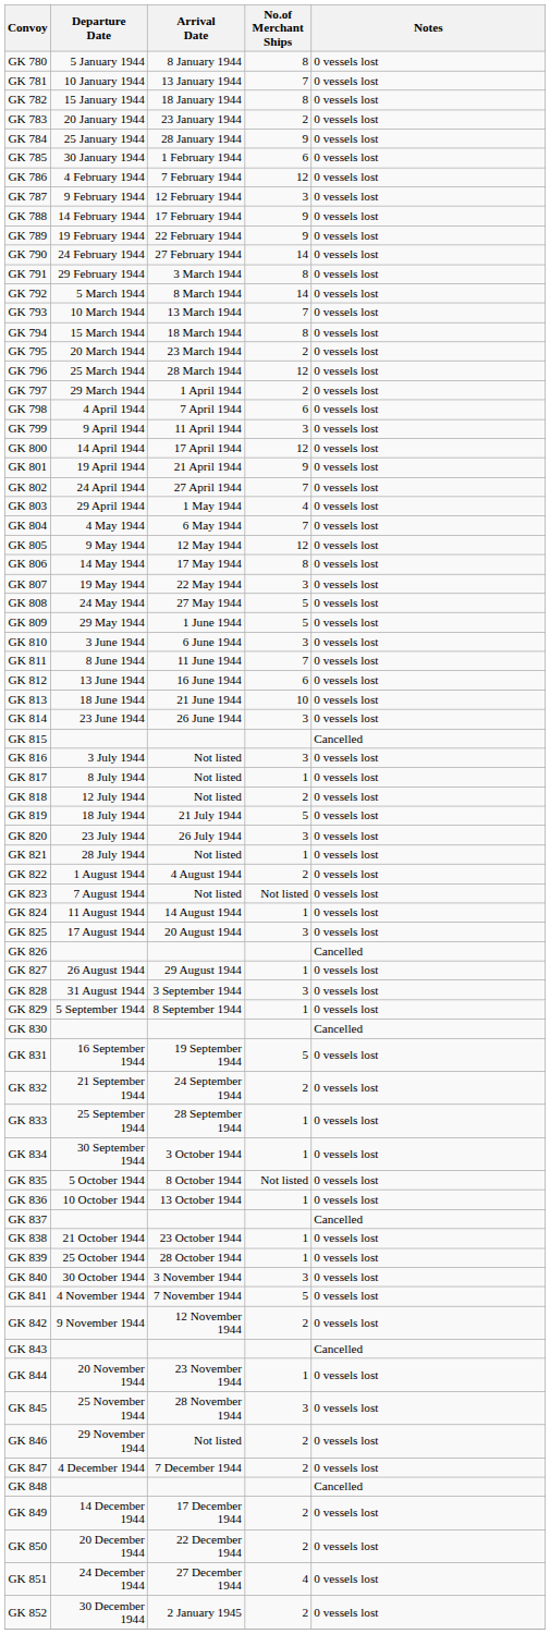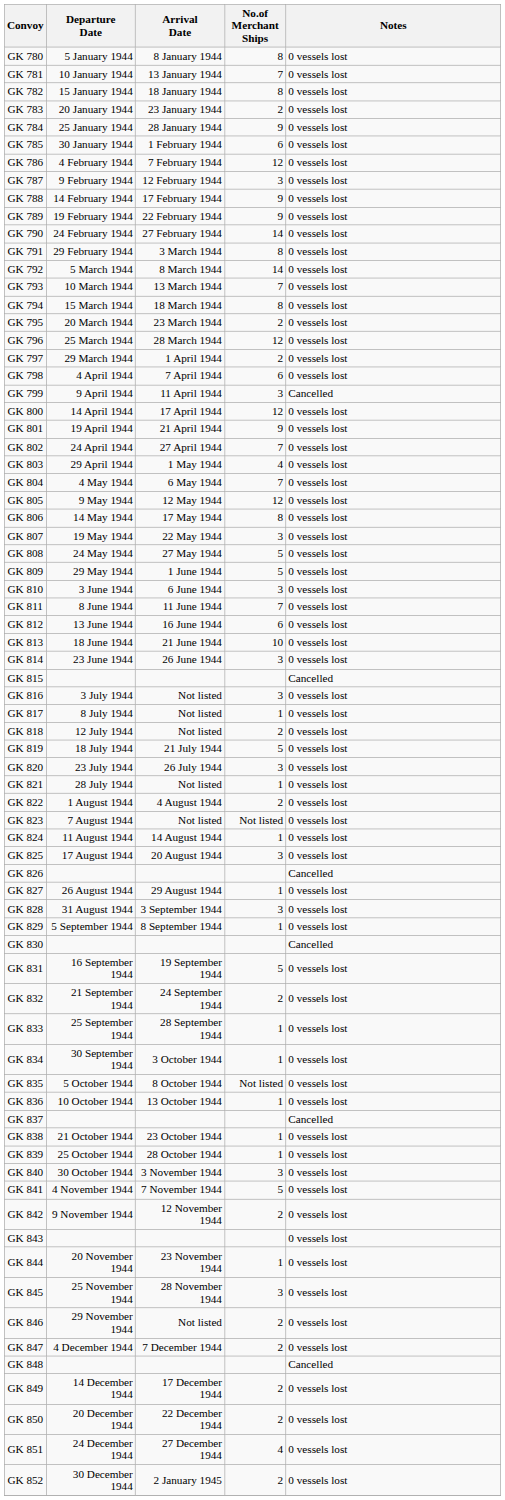 <table class="wikitable sortable">
 <tr>
 <th scope="col" width="50px">Convoy</th>
 <th scope="col" width="120px">Departure<br>Date</th>
 <th scope="col" width="120px">Arrival<br>Date</th>
 <th scope="col" width="80px">No.of Merchant Ships</th>
 <th scope="col" width="300px">Notes</th>
 </tr>
 <tr>
 <td align="center">GK 780</td>
 <td align="right">5 January 1944</td>
 <td align="right">8 January 1944</td>
 <td align="right">8</td>
 <td align="left">0 vessels lost</td>
 </tr>
 <tr>
 <td align="center">GK 781</td>
 <td align="right">10 January 1944</td>
 <td align="right">13 January 1944</td>
 <td align="right">7</td>
 <td align="left">0 vessels lost</td>
 </tr>
 <tr>
 <td align="center">GK 782</td>
 <td align="right">15 January 1944</td>
 <td align="right">18 January 1944</td>
 <td align="right">8</td>
 <td align="left">0 vessels lost</td>
 </tr>
 <tr>
 <td align="center">GK 783</td>
 <td align="right">20 January 1944</td>
 <td align="right">23 January 1944</td>
 <td align="right">2</td>
 <td align="left">0 vessels lost</td>
 </tr>
 <tr>
 <td align="center">GK 784</td>
 <td align="right">25 January 1944</td>
 <td align="right">28 January 1944</td>
 <td align="right">9</td>
 <td align="left">0 vessels lost</td>
 </tr>
 <tr>
 <td align="center">GK 785</td>
 <td align="right">30 January 1944</td>
 <td align="right">1 February 1944</td>
 <td align="right">6</td>
 <td align="left">0 vessels lost</td>
 </tr>
 <tr>
 <td align="center">GK 786</td>
 <td align="right">4 February 1944</td>
 <td align="right">7 February 1944</td>
 <td align="right">12</td>
 <td align="left">0 vessels lost</td>
 </tr>
 <tr>
 <td align="center">GK 787</td>
 <td align="right">9 February 1944</td>
 <td align="right">12 February 1944</td>
 <td align="right">3</td>
 <td align="left">0 vessels lost</td>
 </tr>
 <tr>
 <td align="center">GK 788</td>
 <td align="right">14 February 1944</td>
 <td align="right">17 February 1944</td>
 <td align="right">9</td>
 <td align="left">0 vessels lost</td>
 </tr>
 <tr>
 <td align="center">GK 789</td>
 <td align="right">19 February 1944</td>
 <td align="right">22 February 1944</td>
 <td align="right">9</td>
 <td align="left">0 vessels lost</td>
 </tr>
 <tr>
 <td align="center">GK 790</td>
 <td align="right">24 February 1944</td>
 <td align="right">27 February 1944</td>
 <td align="right">14</td>
 <td align="left">0 vessels lost</td>
 </tr>
 <tr>
 <td align="center">GK 791</td>
 <td align="right">29 February 1944</td>
 <td align="right">3 March 1944</td>
 <td align="right">8</td>
 <td align="left">0 vessels lost</td>
 </tr>
 <tr>
 <td align="center">GK 792</td>
 <td align="right">5 March 1944</td>
 <td align="right">8 March 1944</td>
 <td align="right">14</td>
 <td align="left">0 vessels lost</td>
 </tr>
 <tr>
 <td align="center">GK 793</td>
 <td align="right">10 March 1944</td>
 <td align="right">13 March 1944</td>
 <td align="right">7</td>
 <td align="left">0 vessels lost</td>
 </tr>
 <tr>
 <td align="center">GK 794</td>
 <td align="right">15 March 1944</td>
 <td align="right">18 March 1944</td>
 <td align="right">8</td>
 <td align="left">0 vessels lost</td>
 </tr>
 <tr>
 <td align="center">GK 795</td>
 <td align="right">20 March 1944</td>
 <td align="right">23 March 1944</td>
 <td align="right">2</td>
 <td align="left">0 vessels lost</td>
 </tr>
 <tr>
 <td align="center">GK 796</td>
 <td align="right">25 March 1944</td>
 <td align="right">28 March 1944</td>
 <td align="right">12</td>
 <td align="left">0 vessels lost</td>
 </tr>
 <tr>
 <td align="center">GK 797</td>
 <td align="right">29 March 1944</td>
 <td align="right">1 April 1944</td>
 <td align="right">2</td>
 <td align="left">0 vessels lost</td>
 </tr>
 <tr>
 <td align="center">GK 798</td>
 <td align="right">4 April 1944</td>
 <td align="right">7 April 1944</td>
 <td align="right">6</td>
 <td align="left">0 vessels lost</td>
 </tr>
 <tr>
 <td align="center">GK 799</td>
 <td align="right">9 April 1944</td>
 <td align="right">11 April 1944</td>
 <td align="right">3</td>
-<td align="left">0 vessels lost</td>
+<td align="left">Cancelled</td>
 </tr>
 <tr>
 <td align="center">GK 800</td>
 <td align="right">14 April 1944</td>
 <td align="right">17 April 1944</td>
 <td align="right">12</td>
 <td align="left">0 vessels lost</td>
 </tr>
 <tr>
 <td align="center">GK 801</td>
 <td align="right">19 April 1944</td>
 <td align="right">21 April 1944</td>
 <td align="right">9</td>
 <td align="left">0 vessels lost</td>
 </tr>
 <tr>
 <td align="center">GK 802</td>
 <td align="right">24 April 1944</td>
 <td align="right">27 April 1944</td>
 <td align="right">7</td>
 <td align="left">0 vessels lost</td>
 </tr>
 <tr>
 <td align="center">GK 803</td>
 <td align="right">29 April 1944</td>
 <td align="right">1 May 1944</td>
 <td align="right">4</td>
 <td align="left">0 vessels lost</td>
 </tr>
 <tr>
 <td align="center">GK 804</td>
 <td align="right">4 May 1944</td>
 <td align="right">6 May 1944</td>
 <td align="right">7</td>
 <td align="left">0 vessels lost</td>
 </tr>
 <tr>
 <td align="center">GK 805</td>
 <td align="right">9 May 1944</td>
 <td align="right">12 May 1944</td>
 <td align="right">12</td>
 <td align="left">0 vessels lost</td>
 </tr>
 <tr>
 <td align="center">GK 806</td>
 <td align="right">14 May 1944</td>
 <td align="right">17 May 1944</td>
 <td align="right">8</td>
 <td align="left">0 vessels lost</td>
 </tr>
 <tr>
 <td align="center">GK 807</td>
 <td align="right">19 May 1944</td>
 <td align="right">22 May 1944</td>
 <td align="right">3</td>
 <td align="left">0 vessels lost</td>
 </tr>
 <tr>
 <td align="center">GK 808</td>
 <td align="right">24 May 1944</td>
 <td align="right">27 May 1944</td>
 <td align="right">5</td>
 <td align="left">0 vessels lost</td>
 </tr>
 <tr>
 <td align="center">GK 809</td>
 <td align="right">29 May 1944</td>
 <td align="right">1 June 1944</td>
 <td align="right">5</td>
 <td align="left">0 vessels lost</td>
 </tr>
 <tr>
 <td align="center">GK 810</td>
 <td align="right">3 June 1944</td>
 <td align="right">6 June 1944</td>
 <td align="right">3</td>
 <td align="left">0 vessels lost</td>
 </tr>
 <tr>
 <td align="center">GK 811</td>
 <td align="right">8 June 1944</td>
 <td align="right">11 June 1944</td>
 <td align="right">7</td>
 <td align="left">0 vessels lost</td>
 </tr>
 <tr>
 <td align="center">GK 812</td>
 <td align="right">13 June 1944</td>
 <td align="right">16 June 1944</td>
 <td align="right">6</td>
 <td align="left">0 vessels lost</td>
 </tr>
 <tr>
 <td align="center">GK 813</td>
 <td align="right">18 June 1944</td>
 <td align="right">21 June 1944</td>
 <td align="right">10</td>
 <td align="left">0 vessels lost</td>
 </tr>
 <tr>
 <td align="center">GK 814</td>
 <td align="right">23 June 1944</td>
 <td align="right">26 June 1944</td>
 <td align="right">3</td>
 <td align="left">0 vessels lost</td>
 </tr>
 <tr>
 <td align="center">GK 815</td>
 <td align="right"></td>
 <td align="right"></td>
 <td align="right"></td>
 <td align="left">Cancelled</td>
 </tr>
 <tr>
 <td align="center">GK 816</td>
 <td align="right">3 July 1944</td>
 <td align="right">Not listed</td>
 <td align="right">3</td>
 <td align="left">0 vessels lost</td>
 </tr>
 <tr>
 <td align="center">GK 817</td>
 <td align="right">8 July 1944</td>
 <td align="right">Not listed</td>
 <td align="right">1</td>
 <td align="left">0 vessels lost</td>
 </tr>
 <tr>
 <td align="center">GK 818</td>
 <td align="right">12 July 1944</td>
 <td align="right">Not listed</td>
 <td align="right">2</td>
 <td align="left">0 vessels lost</td>
 </tr>
 <tr>
 <td align="center">GK 819</td>
 <td align="right">18 July 1944</td>
 <td align="right">21 July 1944</td>
 <td align="right">5</td>
 <td align="left">0 vessels lost</td>
 </tr>
 <tr>
 <td align="center">GK 820</td>
 <td align="right">23 July 1944</td>
 <td align="right">26 July 1944</td>
 <td align="right">3</td>
 <td align="left">0 vessels lost</td>
 </tr>
 <tr>
 <td align="center">GK 821</td>
 <td align="right">28 July 1944</td>
 <td align="right">Not listed</td>
 <td align="right">1</td>
 <td align="left">0 vessels lost</td>
 </tr>
 <tr>
 <td align="center">GK 822</td>
 <td align="right">1 August 1944</td>
 <td align="right">4 August 1944</td>
 <td align="right">2</td>
 <td align="left">0 vessels lost</td>
 </tr>
 <tr>
 <td align="center">GK 823</td>
 <td align="right">7 August 1944</td>
 <td align="right">Not listed</td>
 <td align="right">Not listed</td>
 <td align="left">0 vessels lost</td>
 </tr>
 <tr>
 <td align="center">GK 824</td>
 <td align="right">11 August 1944</td>
 <td align="right">14 August 1944</td>
 <td align="right">1</td>
 <td align="left">0 vessels lost</td>
 </tr>
 <tr>
 <td align="center">GK 825</td>
 <td align="right">17 August 1944</td>
 <td align="right">20 August 1944</td>
 <td align="right">3</td>
 <td align="left">0 vessels lost</td>
 </tr>
 <tr>
 <td align="center">GK 826</td>
 <td align="right"></td>
 <td align="right"></td>
 <td align="right"></td>
 <td align="left">Cancelled</td>
 </tr>
 <tr>
 <td align="center">GK 827</td>
 <td align="right">26 August 1944</td>
 <td align="right">29 August 1944</td>
 <td align="right">1</td>
 <td align="left">0 vessels lost</td>
 </tr>
 <tr>
 <td align="center">GK 828</td>
 <td align="right">31 August 1944</td>
 <td align="right">3 September 1944</td>
 <td align="right">3</td>
 <td align="left">0 vessels lost</td>
 </tr>
 <tr>
 <td align="center">GK 829</td>
 <td align="right">5 September 1944</td>
 <td align="right">8 September 1944</td>
 <td align="right">1</td>
 <td align="left">0 vessels lost</td>
 </tr>
 <tr>
 <td align="center">GK 830</td>
 <td align="right"></td>
 <td align="right"></td>
 <td align="right"></td>
 <td align="left">Cancelled</td>
 </tr>
 <tr>
 <td align="center">GK 831</td>
 <td align="right">16 September 1944</td>
 <td align="right">19 September 1944</td>
 <td align="right">5</td>
 <td align="left">0 vessels lost</td>
 </tr>
 <tr>
 <td align="center">GK 832</td>
 <td align="right">21 September 1944</td>
 <td align="right">24 September 1944</td>
 <td align="right">2</td>
 <td align="left">0 vessels lost</td>
 </tr>
 <tr>
 <td align="center">GK 833</td>
 <td align="right">25 September 1944</td>
 <td align="right">28 September 1944</td>
 <td align="right">1</td>
 <td align="left">0 vessels lost</td>
 </tr>
 <tr>
 <td align="center">GK 834</td>
 <td align="right">30 September 1944</td>
 <td align="right">3 October 1944</td>
 <td align="right">1</td>
 <td align="left">0 vessels lost</td>
 </tr>
 <tr>
 <td align="center">GK 835</td>
 <td align="right">5 October 1944</td>
 <td align="right">8 October 1944</td>
 <td align="right">Not listed</td>
 <td align="left">0 vessels lost</td>
 </tr>
 <tr>
 <td align="center">GK 836</td>
 <td align="right">10 October 1944</td>
 <td align="right">13 October 1944</td>
 <td align="right">1</td>
 <td align="left">0 vessels lost</td>
 </tr>
 <tr>
 <td align="center">GK 837</td>
 <td align="right"></td>
 <td align="right"></td>
 <td align="right"></td>
 <td align="left">Cancelled</td>
 </tr>
 <tr>
 <td align="center">GK 838</td>
 <td align="right">21 October 1944</td>
 <td align="right">23 October 1944</td>
 <td align="right">1</td>
 <td align="left">0 vessels lost</td>
 </tr>
 <tr>
 <td align="center">GK 839</td>
 <td align="right">25 October 1944</td>
 <td align="right">28 October 1944</td>
 <td align="right">1</td>
 <td align="left">0 vessels lost</td>
 </tr>
 <tr>
 <td align="center">GK 840</td>
 <td align="right">30 October 1944</td>
 <td align="right">3 November 1944</td>
 <td align="right">3</td>
 <td align="left">0 vessels lost</td>
 </tr>
 <tr>
 <td align="center">GK 841</td>
 <td align="right">4 November 1944</td>
 <td align="right">7 November 1944</td>
 <td align="right">5</td>
 <td align="left">0 vessels lost</td>
 </tr>
 <tr>
 <td align="center">GK 842</td>
 <td align="right">9 November 1944</td>
 <td align="right">12 November 1944</td>
 <td align="right">2</td>
 <td align="left">0 vessels lost</td>
 </tr>
 <tr>
 <td align="center">GK 843</td>
 <td align="right"></td>
 <td align="right"></td>
 <td align="right"></td>
-<td align="left">Cancelled</td>
+<td align="left">0 vessels lost</td>
 </tr>
 <tr>
 <td align="center">GK 844</td>
 <td align="right">20 November 1944</td>
 <td align="right">23 November 1944</td>
 <td align="right">1</td>
 <td align="left">0 vessels lost</td>
 </tr>
 <tr>
 <td align="center">GK 845</td>
 <td align="right">25 November 1944</td>
 <td align="right">28 November 1944</td>
 <td align="right">3</td>
 <td align="left">0 vessels lost</td>
 </tr>
 <tr>
 <td align="center">GK 846</td>
 <td align="right">29 November 1944</td>
 <td align="right">Not listed</td>
 <td align="right">2</td>
 <td align="left">0 vessels lost</td>
 </tr>
 <tr>
 <td align="center">GK 847</td>
 <td align="right">4 December 1944</td>
 <td align="right">7 December 1944</td>
 <td align="right">2</td>
 <td align="left">0 vessels lost</td>
 </tr>
 <tr>
 <td align="center">GK 848</td>
 <td align="right"></td>
 <td align="right"></td>
 <td align="right"></td>
 <td align="left">Cancelled</td>
 </tr>
 <tr>
 <td align="center">GK 849</td>
 <td align="right">14 December 1944</td>
 <td align="right">17 December 1944</td>
 <td align="right">2</td>
 <td align="left">0 vessels lost</td>
 </tr>
 <tr>
 <td align="center">GK 850</td>
 <td align="right">20 December 1944</td>
 <td align="right">22 December 1944</td>
 <td align="right">2</td>
 <td align="left">0 vessels lost</td>
 </tr>
 <tr>
 <td align="center">GK 851</td>
 <td align="right">24 December 1944</td>
 <td align="right">27 December 1944</td>
 <td align="right">4</td>
 <td align="left">0 vessels lost</td>
 </tr>
 <tr>
 <td align="center">GK 852</td>
 <td align="right">30 December 1944</td>
 <td align="right">2 January 1945</td>
 <td align="right">2</td>
 <td align="left">0 vessels lost</td>
 </tr>
 <tr>
 </tr>
 </table>
